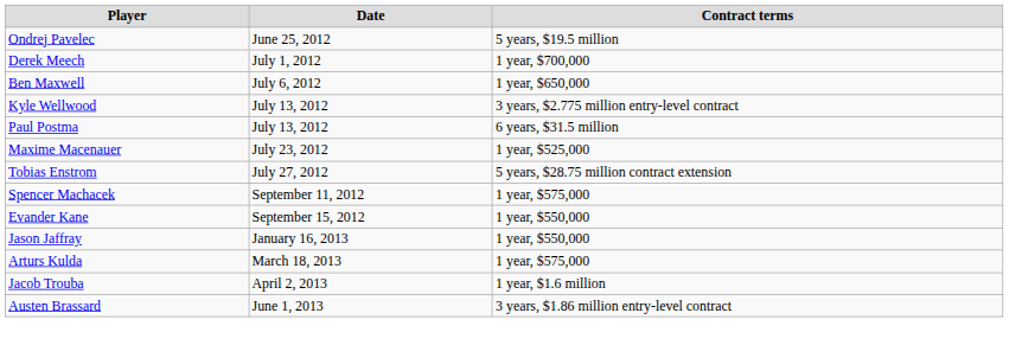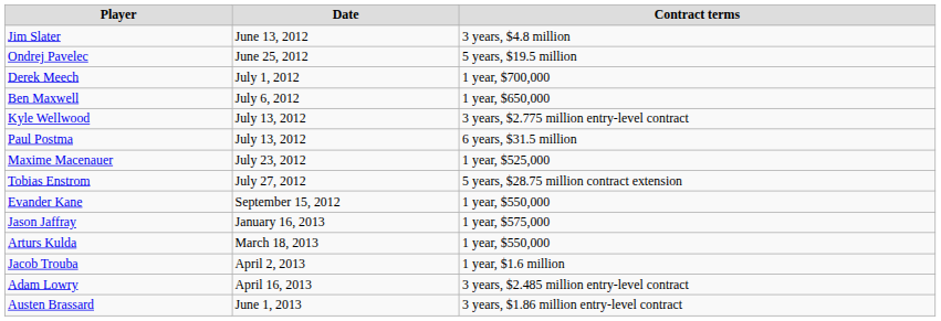 <table class="wikitable" style="width:90%;">
 <tr style="text-align:center; background:#ddd;">
 <td><strong>Player</strong></td>
 <td><strong>Date</strong></td>
 <td><strong>Contract terms</strong></td>
+</tr>
+<tr>
+<td><a href='#'>Jim Slater</a></td>
+<td>June 13, 2012</td>
+<td>3 years, $4.8 million</td>
 </tr>
 <tr>
 <td><a href='#'>Ondrej Pavelec</a></td>
 <td>June 25, 2012</td>
 <td>5 years, $19.5 million</td>
 </tr>
 <tr>
 <td><a href='#'>Derek Meech</a></td>
 <td>July 1, 2012</td>
 <td>1 year, $700,000</td>
 </tr>
 <tr>
 <td><a href='#'>Ben Maxwell</a></td>
 <td>July 6, 2012</td>
 <td>1 year, $650,000</td>
 </tr>
 <tr>
 <td><a href='#'>Kyle Wellwood</a></td>
 <td>July 13, 2012</td>
 <td>3 years, $2.775 million entry-level contract </td>
 </tr>
 <tr>
 <td><a href='#'>Paul Postma</a></td>
 <td>July 13, 2012</td>
 <td>6 years, $31.5 million </td>
 </tr>
 <tr>
 <td><a href='#'>Maxime Macenauer</a></td>
 <td>July 23, 2012</td>
 <td>1 year, $525,000</td>
 </tr>
 <tr>
 <td><a href='#'>Tobias Enstrom</a></td>
 <td>July 27, 2012</td>
 <td>5 years, $28.75 million contract extension</td>
 </tr>
 <tr>
-<td><a href='#'>Spencer Machacek</a></td>
-<td>September 11, 2012</td>
-<td>1 year, $575,000 </td>
-</tr>
-<tr>
 <td><a href='#'>Evander Kane</a></td>
 <td>September 15, 2012</td>
 <td>1 year, $550,000</td>
 </tr>
 <tr>
 <td><a href='#'>Jason Jaffray</a></td>
 <td>January 16, 2013</td>
-<td>1 year, $550,000 </td>
+<td>1 year, $575,000 </td>
 </tr>
 <tr>
 <td><a href='#'>Arturs Kulda</a></td>
 <td>March 18, 2013</td>
-<td>1 year, $575,000 </td>
+<td>1 year, $550,000 </td>
 </tr>
 <tr>
 <td><a href='#'>Jacob Trouba</a></td>
 <td>April 2, 2013</td>
 <td>1 year, $1.6 million</td>
 </tr>
 <tr>
+<td><a href='#'>Adam Lowry</a></td>
+<td>April 16, 2013</td>
+<td>3 years, $2.485 million entry-level contract </td>
+</tr>
+<tr>
 <td><a href='#'>Austen Brassard</a></td>
 <td>June 1, 2013</td>
 <td>3 years, $1.86 million entry-level contract </td>
 </tr>
 </table>
